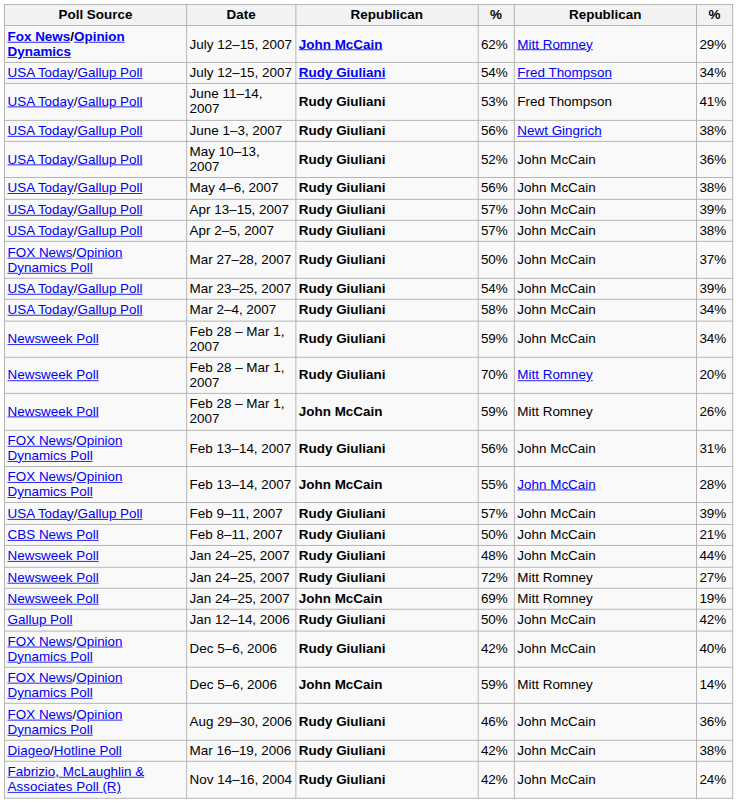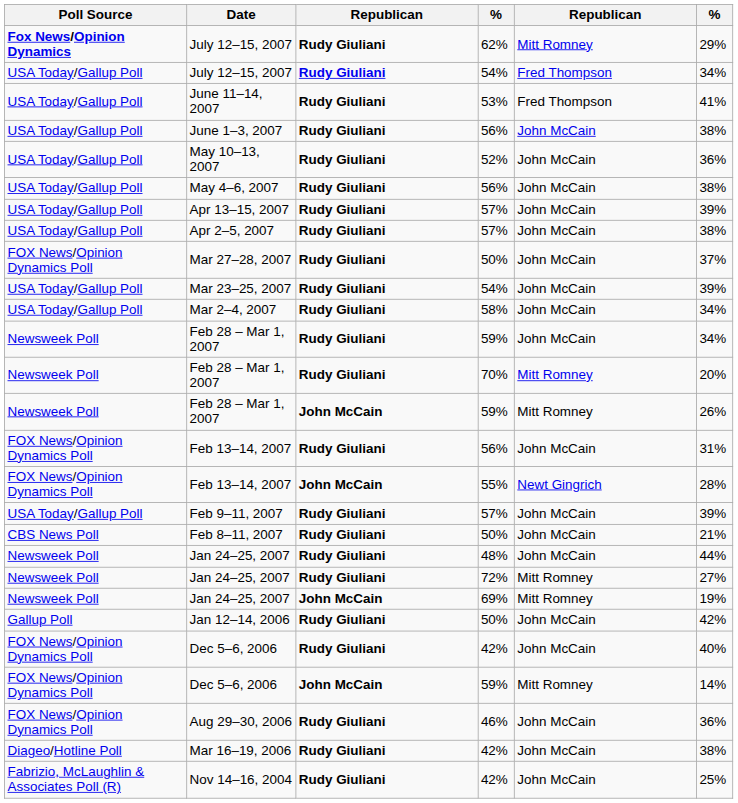 <table class="wikitable sortable">
 <tr>
 <th width="25%">Poll Source</th>
 <th width="15%">Date</th>
 <th width="25%">Republican</th>
 <th width="5%">%</th>
 <th width="25%">Republican</th>
 <th width="5%">%</th>
 </tr>
 <tr>
 <td><strong><a href='#'>Fox News</a>/<a href='#'>Opinion Dynamics</a></strong></td>
 <td>July 12–15, 2007</td>
-<td><strong><a href='#'>John McCain</a></strong></td>
+<td><strong>Rudy Giuliani</strong></td>
 <td>62%</td>
 <td><a href='#'>Mitt Romney</a></td>
 <td>29%</td>
 </tr>
 <tr>
 <td><a href='#'>USA Today</a>/<a href='#'>Gallup Poll</a></td>
 <td>July 12–15, 2007</td>
 <td><strong><a href='#'>Rudy Giuliani</a></strong></td>
 <td>54%</td>
 <td><a href='#'>Fred Thompson</a></td>
 <td>34%</td>
 </tr>
 <tr>
 <td><a href='#'>USA Today</a>/<a href='#'>Gallup Poll</a></td>
 <td>June 11–14, 2007</td>
 <td><strong>Rudy Giuliani</strong></td>
 <td>53%</td>
 <td>Fred Thompson</td>
 <td>41%</td>
 </tr>
 <tr>
 <td><a href='#'>USA Today</a>/<a href='#'>Gallup Poll</a></td>
 <td>June 1–3, 2007</td>
 <td><strong>Rudy Giuliani</strong></td>
 <td>56%</td>
-<td><a href='#'>Newt Gingrich</a></td>
+<td><a href='#'>John McCain</a></td>
 <td>38%</td>
 </tr>
 <tr>
 <td><a href='#'>USA Today</a>/<a href='#'>Gallup Poll</a></td>
 <td>May 10–13, 2007</td>
 <td><strong>Rudy Giuliani</strong></td>
 <td>52%</td>
 <td>John McCain</td>
 <td>36%</td>
 </tr>
 <tr>
 <td><a href='#'>USA Today</a>/<a href='#'>Gallup Poll</a></td>
 <td>May 4–6, 2007</td>
 <td><strong>Rudy Giuliani</strong></td>
 <td>56%</td>
 <td>John McCain</td>
 <td>38%</td>
 </tr>
 <tr>
 <td><a href='#'>USA Today</a>/<a href='#'>Gallup Poll</a></td>
 <td>Apr 13–15, 2007</td>
 <td><strong>Rudy Giuliani</strong></td>
 <td>57%</td>
 <td>John McCain</td>
 <td>39%</td>
 </tr>
 <tr>
 <td><a href='#'>USA Today</a>/<a href='#'>Gallup Poll</a></td>
 <td>Apr 2–5, 2007</td>
 <td><strong>Rudy Giuliani</strong></td>
 <td>57%</td>
 <td>John McCain</td>
 <td>38%</td>
 </tr>
 <tr>
 <td><a href='#'>FOX News</a>/<a href='#'>Opinion Dynamics Poll</a></td>
 <td>Mar 27–28, 2007</td>
 <td><strong>Rudy Giuliani</strong></td>
 <td>50%</td>
 <td>John McCain</td>
 <td>37%</td>
 </tr>
 <tr>
 <td><a href='#'>USA Today</a>/<a href='#'>Gallup Poll</a></td>
 <td>Mar 23–25, 2007</td>
 <td><strong>Rudy Giuliani</strong></td>
 <td>54%</td>
 <td>John McCain</td>
 <td>39%</td>
 </tr>
 <tr>
 <td><a href='#'>USA Today</a>/<a href='#'>Gallup Poll</a></td>
 <td>Mar 2–4, 2007</td>
 <td><strong>Rudy Giuliani</strong></td>
 <td>58%</td>
 <td>John McCain</td>
 <td>34%</td>
 </tr>
 <tr>
 <td><a href='#'>Newsweek Poll</a></td>
 <td>Feb 28 – Mar 1, 2007</td>
 <td><strong>Rudy Giuliani</strong></td>
 <td>59%</td>
 <td>John McCain</td>
 <td>34%</td>
 </tr>
 <tr>
 <td><a href='#'>Newsweek Poll</a></td>
 <td>Feb 28 – Mar 1, 2007</td>
 <td><strong>Rudy Giuliani</strong></td>
 <td>70%</td>
 <td><a href='#'>Mitt Romney</a></td>
 <td>20%</td>
 </tr>
 <tr>
 <td><a href='#'>Newsweek Poll</a></td>
 <td>Feb 28 – Mar 1, 2007</td>
 <td><strong>John McCain</strong></td>
 <td>59%</td>
 <td>Mitt Romney</td>
 <td>26%</td>
 </tr>
 <tr>
 <td><a href='#'>FOX News</a>/<a href='#'>Opinion Dynamics Poll</a></td>
 <td>Feb 13–14, 2007</td>
 <td><strong>Rudy Giuliani</strong></td>
 <td>56%</td>
 <td>John McCain</td>
 <td>31%</td>
 </tr>
 <tr>
 <td><a href='#'>FOX News</a>/<a href='#'>Opinion Dynamics Poll</a></td>
 <td>Feb 13–14, 2007</td>
 <td><strong>John McCain</strong></td>
 <td>55%</td>
-<td><a href='#'>John McCain</a></td>
+<td><a href='#'>Newt Gingrich</a></td>
 <td>28%</td>
 </tr>
 <tr>
 <td><a href='#'>USA Today</a>/<a href='#'>Gallup Poll</a></td>
 <td>Feb 9–11, 2007</td>
 <td><strong>Rudy Giuliani</strong></td>
 <td>57%</td>
 <td>John McCain</td>
 <td>39%</td>
 </tr>
 <tr>
 <td><a href='#'>CBS News Poll</a></td>
 <td>Feb 8–11, 2007</td>
 <td><strong>Rudy Giuliani</strong></td>
 <td>50%</td>
 <td>John McCain</td>
 <td>21%</td>
 </tr>
 <tr>
 <td><a href='#'>Newsweek Poll</a></td>
 <td>Jan 24–25, 2007</td>
 <td><strong>Rudy Giuliani</strong></td>
 <td>48%</td>
 <td>John McCain</td>
 <td>44%</td>
 </tr>
 <tr>
 <td><a href='#'>Newsweek Poll</a></td>
 <td>Jan 24–25, 2007</td>
 <td><strong>Rudy Giuliani</strong></td>
 <td>72%</td>
 <td>Mitt Romney</td>
 <td>27%</td>
 </tr>
 <tr>
 <td><a href='#'>Newsweek Poll</a></td>
 <td>Jan 24–25, 2007</td>
 <td><strong>John McCain</strong></td>
 <td>69%</td>
 <td>Mitt Romney</td>
 <td>19%</td>
 </tr>
 <tr>
 <td><a href='#'>Gallup Poll</a></td>
 <td>Jan 12–14, 2006</td>
 <td><strong>Rudy Giuliani</strong></td>
 <td>50%</td>
 <td>John McCain</td>
 <td>42%</td>
 </tr>
 <tr>
 <td><a href='#'>FOX News</a>/<a href='#'>Opinion Dynamics Poll</a></td>
 <td>Dec 5–6, 2006</td>
 <td><strong>Rudy Giuliani</strong></td>
 <td>42%</td>
 <td>John McCain</td>
 <td>40%</td>
 </tr>
 <tr>
 <td><a href='#'>FOX News</a>/<a href='#'>Opinion Dynamics Poll</a></td>
 <td>Dec 5–6, 2006</td>
 <td><strong>John McCain</strong></td>
 <td>59%</td>
 <td>Mitt Romney</td>
 <td>14%</td>
 </tr>
 <tr>
 <td><a href='#'>FOX News</a>/<a href='#'>Opinion Dynamics Poll</a></td>
 <td>Aug 29–30, 2006</td>
 <td><strong>Rudy Giuliani</strong></td>
 <td>46%</td>
 <td>John McCain</td>
 <td>36%</td>
 </tr>
 <tr>
 <td><a href='#'>Diageo</a>/<a href='#'>Hotline Poll</a></td>
 <td>Mar 16–19, 2006</td>
 <td><strong>Rudy Giuliani</strong></td>
 <td>42%</td>
 <td>John McCain</td>
 <td>38%</td>
 </tr>
 <tr>
 <td><a href='#'>Fabrizio, McLaughlin & Associates Poll (R)</a></td>
 <td>Nov 14–16, 2004</td>
 <td><strong>Rudy Giuliani</strong></td>
 <td>42%</td>
 <td>John McCain</td>
-<td>24%</td>
+<td>25%</td>
 </tr>
 </table>
